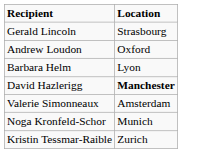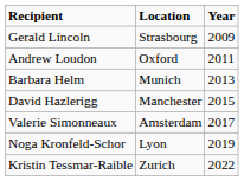 <table class="wikitable">
 <tr>
 <td><strong>Recipient</strong></td>
 <td><strong>Location</strong></td>
+<td><strong>Year</strong></td>
 </tr>
 <tr>
 <td>Gerald Lincoln</td>
 <td>Strasbourg</td>
+<td>2009</td>
 </tr>
 <tr>
 <td>Andrew Loudon</td>
 <td>Oxford</td>
+<td>2011</td>
 </tr>
 <tr>
 <td>Barbara Helm</td>
-<td>Lyon</td>
+<td>Munich</td>
+<td>2013</td>
 </tr>
 <tr>
 <td>David Hazlerigg</td>
-<td><strong>Manchester</strong></td>
+<td>Manchester</td>
+<td>2015</td>
 </tr>
 <tr>
 <td>Valerie Simonneaux</td>
 <td>Amsterdam</td>
+<td>2017</td>
 </tr>
 <tr>
 <td>Noga Kronfeld-Schor</td>
-<td>Munich</td>
+<td>Lyon</td>
+<td>2019</td>
 </tr>
 <tr>
 <td>Kristin Tessmar-Raible</td>
 <td>Zurich</td>
+<td>2022</td>
 </tr>
 </table>
